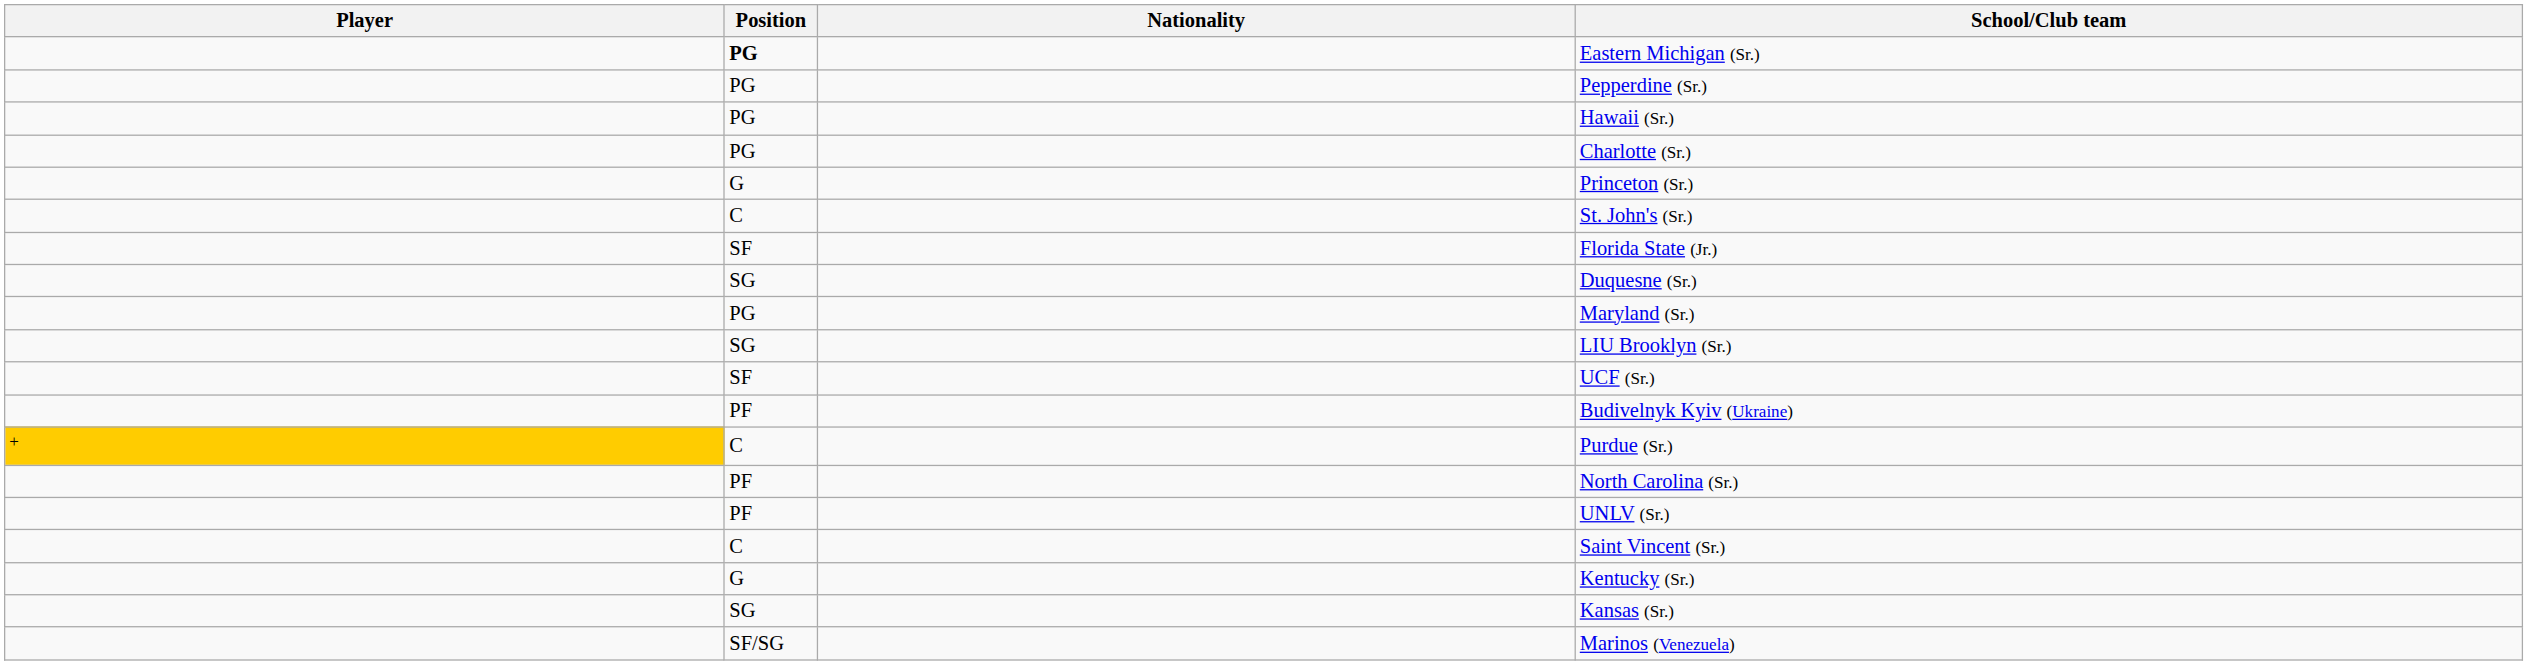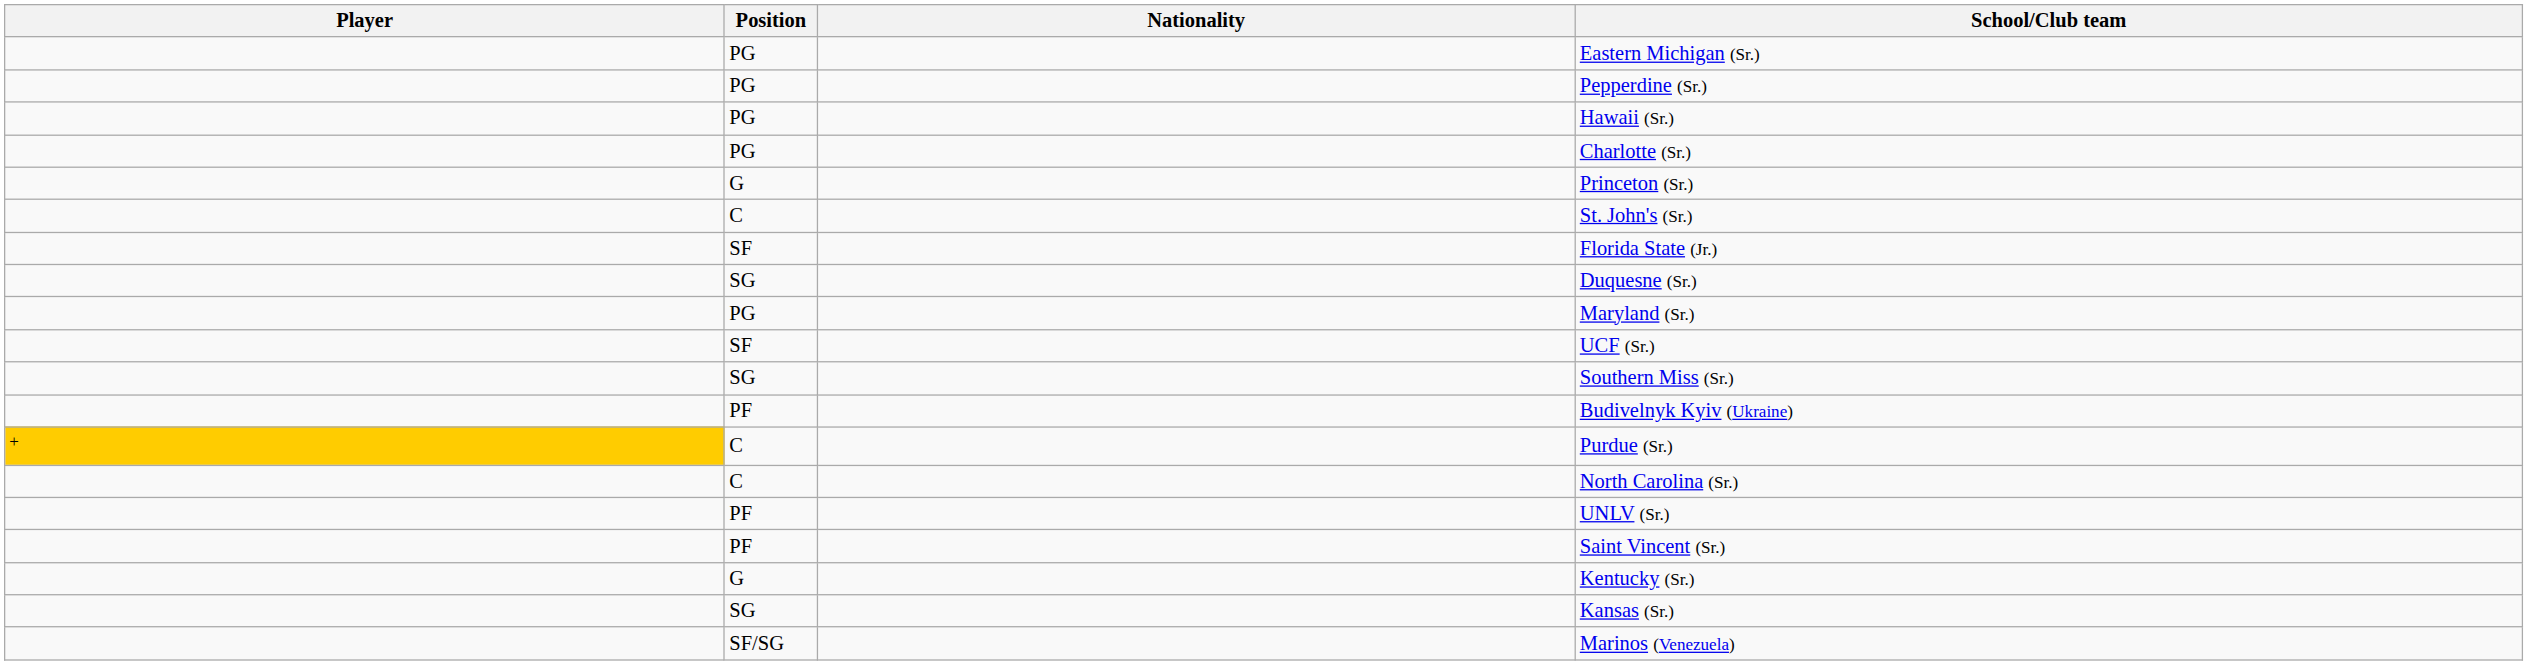 <table class="wikitable sortable sortable">
 <tr>
 <th width="19%">Player</th>
 <th width="1%">Position</th>
 <th width="20%">Nationality</th>
 <th width="25%">School/Club team</th>
 </tr>
 <tr>
 <td></td>
-<td><strong>PG</strong></td>
+<td>PG</td>
 <td></td>
 <td><a href='#'>Eastern Michigan</a> <small>(Sr.)</small></td>
 </tr>
 <tr>
 <td></td>
 <td>PG</td>
 <td></td>
 <td><a href='#'>Pepperdine</a> <small>(Sr.)</small></td>
 </tr>
 <tr>
 <td></td>
 <td>PG</td>
 <td></td>
 <td><a href='#'>Hawaii</a> <small>(Sr.)</small></td>
 </tr>
 <tr>
 <td></td>
 <td>PG</td>
 <td></td>
 <td><a href='#'>Charlotte</a> <small>(Sr.)</small></td>
 </tr>
 <tr>
 <td></td>
 <td>G</td>
 <td></td>
 <td><a href='#'>Princeton</a> <small>(Sr.)</small></td>
 </tr>
 <tr>
 <td></td>
 <td>C</td>
 <td></td>
 <td><a href='#'>St. John's</a> <small>(Sr.)</small></td>
 </tr>
 <tr>
 <td></td>
 <td>SF</td>
 <td></td>
 <td><a href='#'>Florida State</a> <small>(Jr.)</small></td>
 </tr>
 <tr>
 <td></td>
 <td>SG</td>
 <td></td>
 <td><a href='#'>Duquesne</a> <small>(Sr.)</small></td>
 </tr>
 <tr>
 <td></td>
 <td>PG</td>
 <td></td>
 <td><a href='#'>Maryland</a> <small>(Sr.)</small></td>
 </tr>
 <tr>
 <td></td>
-<td>SG</td>
+<td>SF</td>
 <td></td>
-<td><a href='#'>LIU Brooklyn</a> <small>(Sr.)</small></td>
+<td><a href='#'>UCF</a> <small>(Sr.)</small></td>
 </tr>
 <tr>
 <td></td>
-<td>SF</td>
+<td>SG</td>
 <td></td>
-<td><a href='#'>UCF</a> <small>(Sr.)</small></td>
+<td><a href='#'>Southern Miss</a> <small>(Sr.)</small></td>
 </tr>
 <tr>
 <td></td>
 <td>PF</td>
 <td></td>
 <td><a href='#'>Budivelnyk Kyiv</a> <small>(<a href='#'>Ukraine</a>)</small></td>
 </tr>
 <tr>
 <td bgcolor="#FFCC00"><sup>+</sup></td>
 <td>C</td>
 <td></td>
 <td><a href='#'>Purdue</a> <small>(Sr.)</small></td>
 </tr>
 <tr>
 <td></td>
-<td>PF</td>
+<td>C</td>
 <td></td>
 <td><a href='#'>North Carolina</a> <small>(Sr.)</small></td>
 </tr>
 <tr>
 <td></td>
 <td>PF</td>
 <td></td>
 <td><a href='#'>UNLV</a> <small>(Sr.)</small></td>
 </tr>
 <tr>
 <td></td>
-<td>C</td>
+<td>PF</td>
 <td></td>
 <td><a href='#'>Saint Vincent</a> <small>(Sr.)</small></td>
 </tr>
 <tr>
 <td></td>
 <td>G</td>
 <td></td>
 <td><a href='#'>Kentucky</a> <small>(Sr.)</small></td>
 </tr>
 <tr>
 <td></td>
 <td>SG</td>
 <td></td>
 <td><a href='#'>Kansas</a> <small>(Sr.)</small></td>
 </tr>
 <tr>
 <td></td>
 <td>SF/SG</td>
 <td></td>
 <td><a href='#'>Marinos</a> <small>(<a href='#'>Venezuela</a>)</small></td>
 </tr>
 </table>
